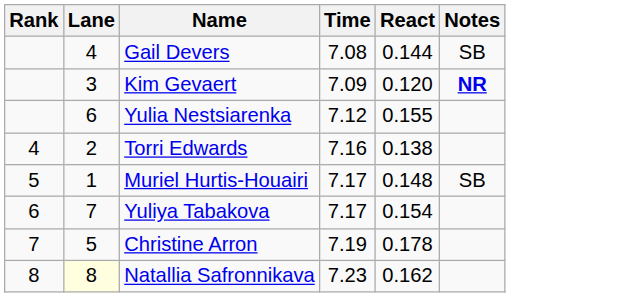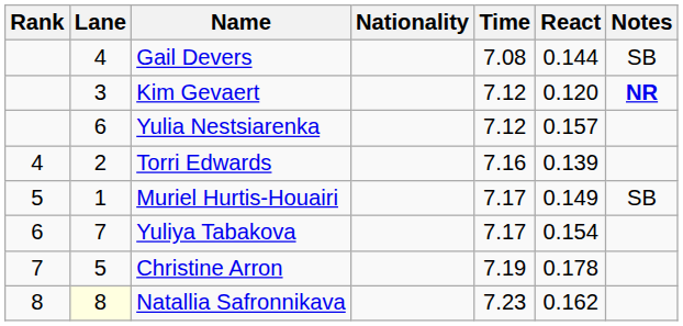 <table class="wikitable sortable" style="text-align:center">
 <tr>
 <th>Rank</th>
 <th>Lane</th>
 <th>Name</th>
+<th>Nationality</th>
 <th>Time</th>
 <th>React</th>
 <th>Notes</th>
 </tr>
 <tr>
 <td></td>
 <td>4</td>
 <td align="left"><a href='#'>Gail Devers</a></td>
+<td align=left></td>
 <td>7.08</td>
 <td>0.144</td>
 <td>SB</td>
 </tr>
 <tr>
 <td></td>
 <td>3</td>
 <td align="left"><a href='#'>Kim Gevaert</a></td>
-<td>7.09</td>
+<td align=left></td>
+<td>7.12</td>
 <td>0.120</td>
 <td><strong><a href='#'>NR</a></strong></td>
 </tr>
 <tr>
 <td></td>
 <td>6</td>
 <td align="left"><a href='#'>Yulia Nestsiarenka</a></td>
+<td align=left></td>
 <td>7.12</td>
-<td>0.155</td>
+<td>0.157</td>
 <td></td>
 </tr>
 <tr>
 <td>4</td>
 <td>2</td>
 <td align="left"><a href='#'>Torri Edwards</a></td>
+<td align=left></td>
 <td>7.16</td>
-<td>0.138</td>
+<td>0.139</td>
 <td></td>
 </tr>
 <tr>
 <td>5</td>
 <td>1</td>
 <td align="left"><a href='#'>Muriel Hurtis-Houairi</a></td>
+<td align=left></td>
 <td>7.17</td>
-<td>0.148</td>
+<td>0.149</td>
 <td>SB</td>
 </tr>
 <tr>
 <td>6</td>
 <td>7</td>
 <td align="left"><a href='#'>Yuliya Tabakova</a></td>
+<td align=left></td>
 <td>7.17</td>
 <td>0.154</td>
 <td></td>
 </tr>
 <tr>
 <td>7</td>
 <td>5</td>
 <td align="left"><a href='#'>Christine Arron</a></td>
+<td align=left></td>
 <td>7.19</td>
 <td>0.178</td>
 <td></td>
 </tr>
 <tr>
 <td>8</td>
 <td style="background: lightyellow;">8</td>
 <td align="left"><a href='#'>Natallia Safronnikava</a></td>
+<td align=left></td>
 <td>7.23</td>
 <td>0.162</td>
 <td></td>
 </tr>
 </table>
